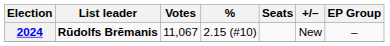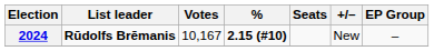 <table class=wikitable style=text-align:center>
 <tr>
 <th>Election</th>
 <th>List leader</th>
 <th>Votes</th>
 <th>%</th>
 <th>Seats</th>
 <th>+/–</th>
 <th>EP Group</th>
 </tr>
 <tr>
 <th><a href='#'>2024</a></th>
 <td><strong>Rūdolfs Brēmanis</strong></td>
-<td>11,067</td>
-<td>2.15 (#10)</td>
+<td>10,167</td>
+<td><strong>2.15 (#10)</strong></td>
 <td></td>
 <td>New</td>
 <td>–</td>
 </tr>
 <tr>
 </tr>
 </table>
